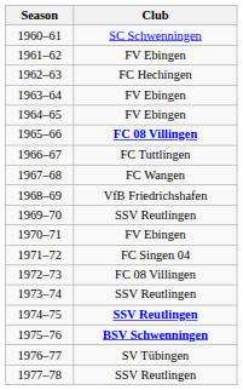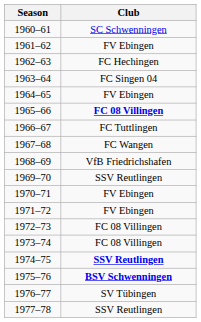 <table class="wikitable">
 <tr align="center" bgcolor="#dfdfdf">
 <th width="80">Season</th>
 <th width="200">Club</th>
 </tr>
 <tr align="center">
 <td>1960–61</td>
 <td><a href='#'>SC Schwenningen</a></td>
 </tr>
 <tr align="center">
 <td>1961–62</td>
 <td>FV Ebingen</td>
 </tr>
 <tr align="center">
 <td>1962–63</td>
 <td>FC Hechingen</td>
 </tr>
 <tr align="center">
 <td>1963–64</td>
-<td>FV Ebingen</td>
+<td>FC Singen 04</td>
 </tr>
 <tr align="center">
 <td>1964–65</td>
 <td>FV Ebingen</td>
 </tr>
 <tr align="center">
 <td>1965–66</td>
 <td><strong><a href='#'>FC 08 Villingen</a></strong></td>
 </tr>
 <tr align="center">
 <td>1966–67</td>
 <td>FC Tuttlingen</td>
 </tr>
 <tr align="center">
 <td>1967–68</td>
 <td>FC Wangen</td>
 </tr>
 <tr align="center">
 <td>1968–69</td>
 <td>VfB Friedrichshafen</td>
 </tr>
 <tr align="center">
 <td>1969–70</td>
 <td>SSV Reutlingen</td>
 </tr>
 <tr align="center">
 <td>1970–71</td>
 <td>FV Ebingen</td>
 </tr>
 <tr align="center">
 <td>1971–72</td>
-<td>FC Singen 04</td>
+<td>FV Ebingen</td>
 </tr>
 <tr align="center">
 <td>1972–73</td>
 <td>FC 08 Villingen</td>
 </tr>
 <tr align="center">
 <td>1973–74</td>
-<td>SSV Reutlingen</td>
+<td>FC 08 Villingen</td>
 </tr>
 <tr align="center">
 <td>1974–75</td>
 <td><strong><a href='#'>SSV Reutlingen</a></strong></td>
 </tr>
 <tr align="center">
 <td>1975–76</td>
 <td><strong><a href='#'>BSV Schwenningen</a></strong></td>
 </tr>
 <tr align="center">
 <td>1976–77</td>
 <td>SV Tübingen</td>
 </tr>
 <tr align="center">
 <td>1977–78</td>
 <td>SSV Reutlingen</td>
 </tr>
 </table>
